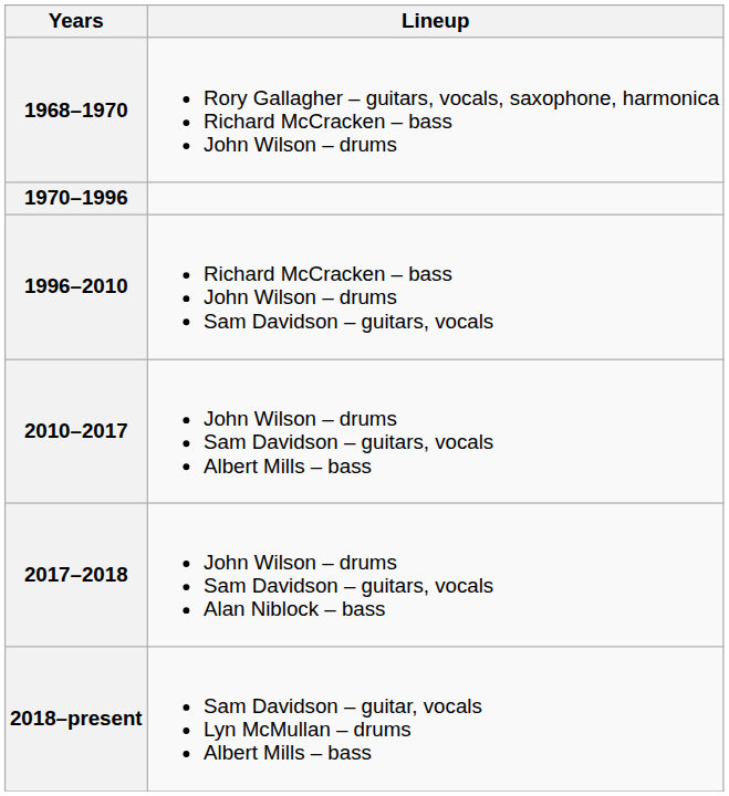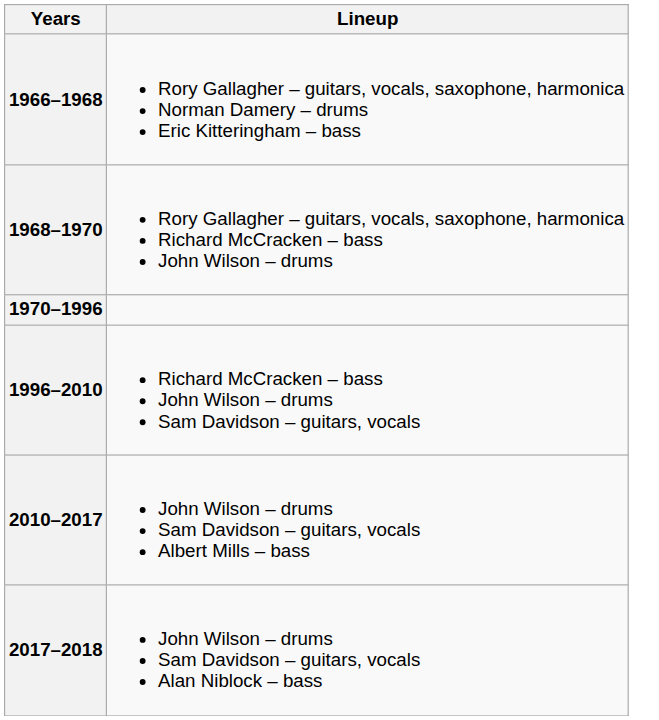 <table class="wikitable"|->
 <tr>
 <th>Years</th>
 <th>Lineup</th>
+</tr>
+<tr>
+<th>1966–1968</th>
+<td><br><ul><li>Rory Gallagher – guitars, vocals, saxophone, harmonica</li><li>Norman Damery – drums</li><li>Eric Kitteringham – bass</li></ul></td>
 </tr>
 <tr>
 <th>1968–1970</th>
 <td><br><ul><li>Rory Gallagher – guitars, vocals, saxophone, harmonica</li><li>Richard McCracken – bass</li><li>John Wilson – drums</li></ul></td>
 </tr>
 <tr>
 <th>1970–1996</th>
 <td><br></td>
 </tr>
 <tr>
 <th>1996–2010</th>
 <td><br><ul><li>Richard McCracken – bass</li><li>John Wilson – drums</li><li>Sam Davidson – guitars, vocals</li></ul></td>
 </tr>
 <tr>
 <th>2010–2017</th>
 <td><br><ul><li>John Wilson – drums</li><li>Sam Davidson – guitars, vocals</li><li>Albert Mills – bass</li></ul></td>
 </tr>
 <tr>
 <th>2017–2018</th>
 <td><br><ul><li>John Wilson – drums</li><li>Sam Davidson – guitars, vocals</li><li>Alan Niblock – bass</li></ul></td>
 </tr>
-<tr>
-<th>2018–present</th>
-<td><br><ul><li>Sam Davidson – guitar, vocals</li><li>Lyn McMullan – drums</li><li>Albert Mills – bass</li></ul></td>
-</tr>
 </table>
